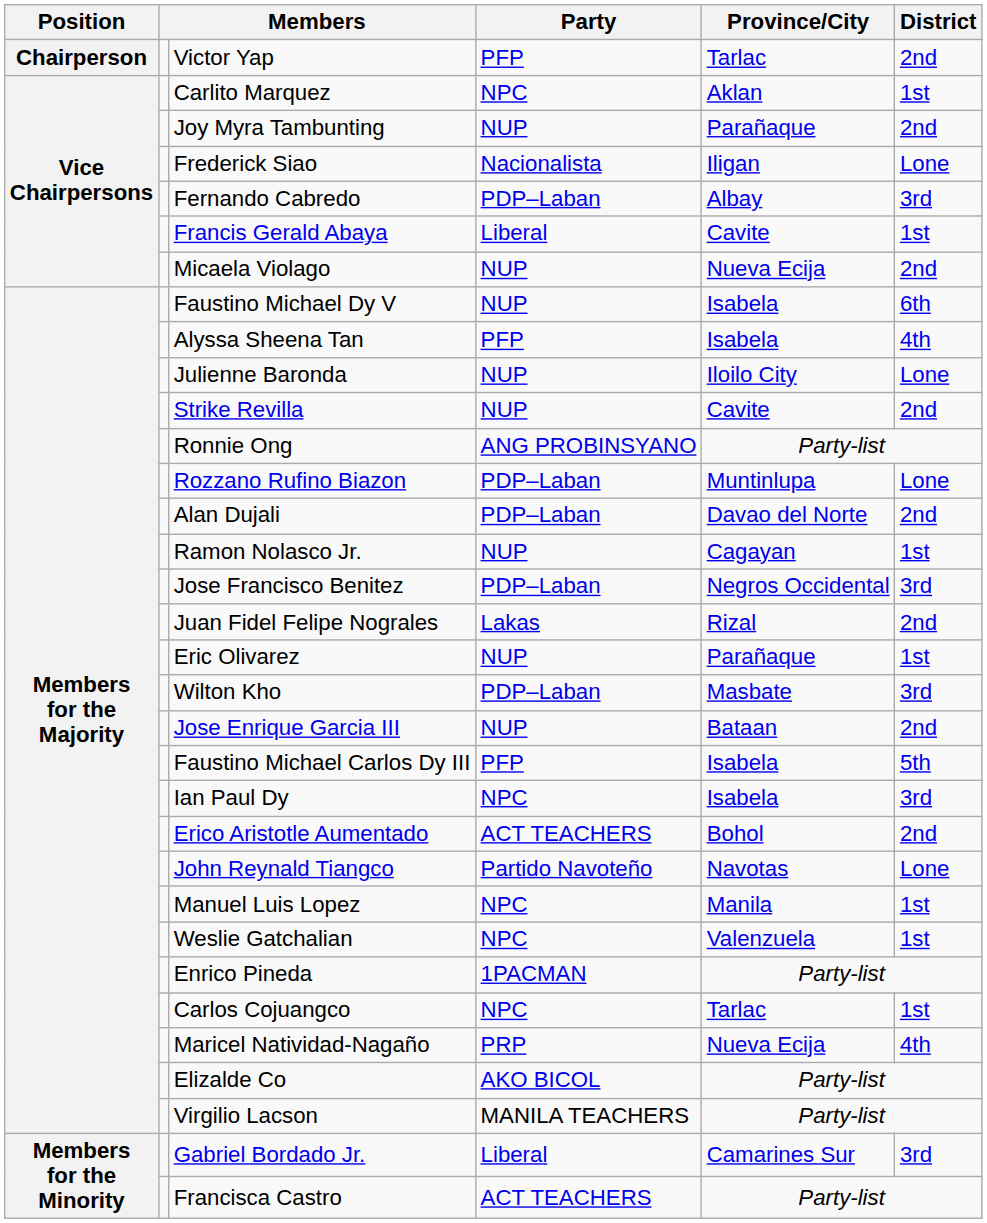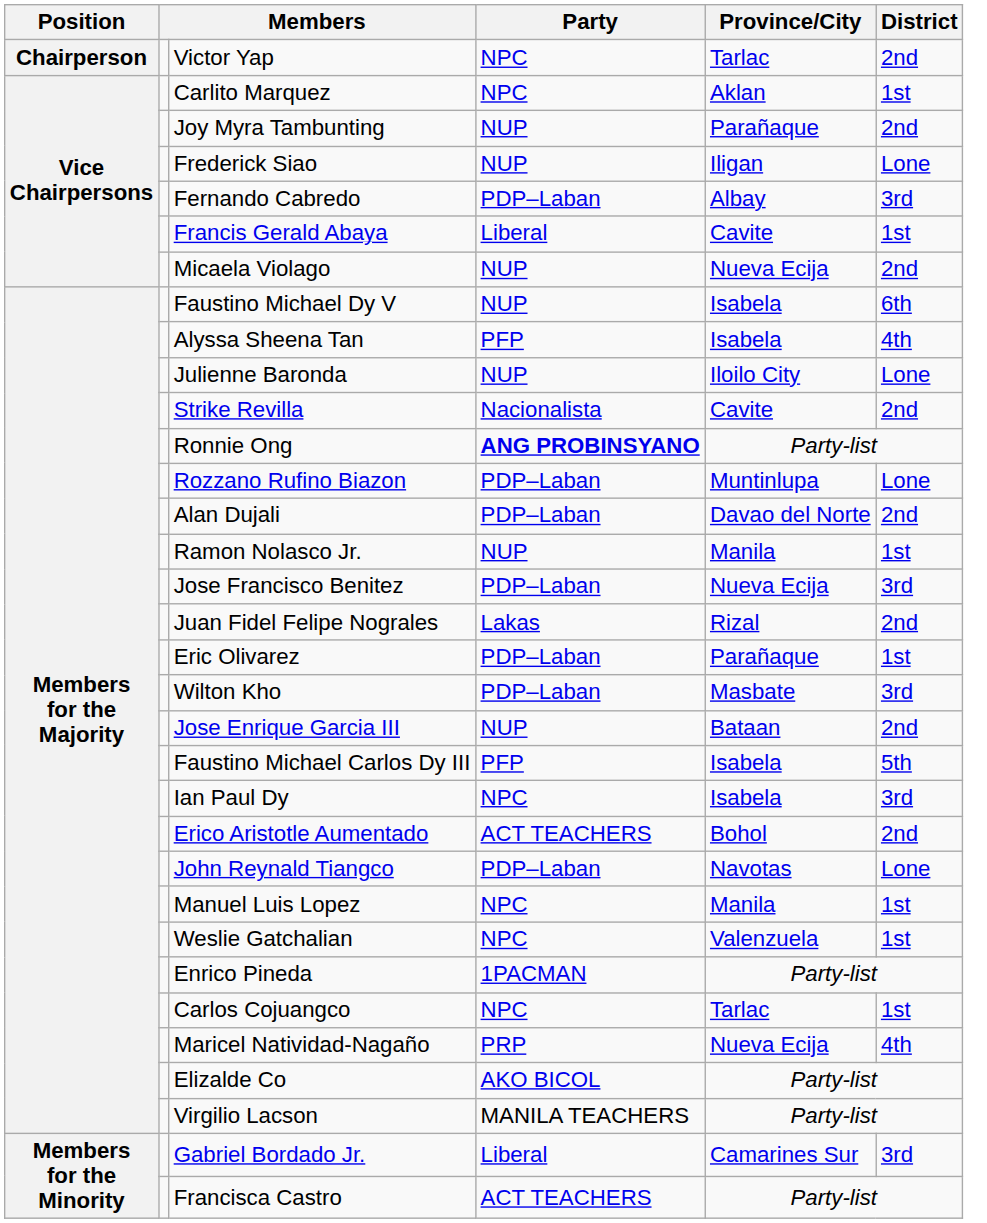 <table class="wikitable" style="font-size: 100%;">
 <tr>
 <th>Position</th>
 <th colspan="2">Members</th>
 <th>Party</th>
 <th>Province/City</th>
 <th>District</th>
 </tr>
 <tr>
 <th>Chairperson</th>
 <td></td>
 <td>Victor Yap</td>
-<td><a href='#'>PFP</a></td>
+<td><a href='#'>NPC</a></td>
 <td><a href='#'>Tarlac</a></td>
 <td><a href='#'>2nd</a></td>
 </tr>
 <tr>
 <th rowspan="6">Vice<br>Chairpersons</th>
 <td></td>
 <td>Carlito Marquez</td>
 <td><a href='#'>NPC</a></td>
 <td><a href='#'>Aklan</a></td>
 <td><a href='#'>1st</a></td>
 </tr>
 <tr>
 <td></td>
 <td>Joy Myra Tambunting</td>
 <td><a href='#'>NUP</a></td>
 <td><a href='#'>Parañaque</a></td>
 <td><a href='#'>2nd</a></td>
 </tr>
 <tr>
 <td></td>
 <td>Frederick Siao</td>
-<td><a href='#'>Nacionalista</a></td>
+<td><a href='#'>NUP</a></td>
 <td><a href='#'>Iligan</a></td>
 <td><a href='#'>Lone</a></td>
 </tr>
 <tr>
 <td></td>
 <td>Fernando Cabredo</td>
 <td><a href='#'>PDP–Laban</a></td>
 <td><a href='#'>Albay</a></td>
 <td><a href='#'>3rd</a></td>
 </tr>
 <tr>
 <td></td>
 <td><a href='#'>Francis Gerald Abaya</a></td>
 <td><a href='#'>Liberal</a></td>
 <td><a href='#'>Cavite</a></td>
 <td><a href='#'>1st</a></td>
 </tr>
 <tr>
 <td></td>
 <td>Micaela Violago</td>
 <td><a href='#'>NUP</a></td>
 <td><a href='#'>Nueva Ecija</a></td>
 <td><a href='#'>2nd</a></td>
 </tr>
 <tr>
 <th rowspan="24">Members<br>for the<br>Majority</th>
 <td></td>
 <td>Faustino Michael Dy V</td>
 <td><a href='#'>NUP</a></td>
 <td><a href='#'>Isabela</a></td>
 <td><a href='#'>6th</a></td>
 </tr>
 <tr>
 <td></td>
 <td>Alyssa Sheena Tan</td>
 <td><a href='#'>PFP</a></td>
 <td><a href='#'>Isabela</a></td>
 <td><a href='#'>4th</a></td>
 </tr>
 <tr>
 <td></td>
 <td>Julienne Baronda</td>
 <td><a href='#'>NUP</a></td>
 <td><a href='#'>Iloilo City</a></td>
 <td><a href='#'>Lone</a></td>
 </tr>
 <tr>
 <td></td>
 <td><a href='#'>Strike Revilla</a></td>
-<td><a href='#'>NUP</a></td>
+<td><a href='#'>Nacionalista</a></td>
 <td><a href='#'>Cavite</a></td>
 <td><a href='#'>2nd</a></td>
 </tr>
 <tr>
 <td></td>
 <td>Ronnie Ong</td>
-<td><a href='#'>ANG PROBINSYANO</a></td>
+<td><strong><a href='#'>ANG PROBINSYANO</a></strong></td>
 <td align="center" colspan="2"><em>Party-list</em></td>
 </tr>
 <tr>
 <td></td>
 <td><a href='#'>Rozzano Rufino Biazon</a></td>
 <td><a href='#'>PDP–Laban</a></td>
 <td><a href='#'>Muntinlupa</a></td>
 <td><a href='#'>Lone</a></td>
 </tr>
 <tr>
 <td></td>
 <td>Alan Dujali</td>
 <td><a href='#'>PDP–Laban</a></td>
 <td><a href='#'>Davao del Norte</a></td>
 <td><a href='#'>2nd</a></td>
 </tr>
 <tr>
 <td></td>
 <td>Ramon Nolasco Jr.</td>
 <td><a href='#'>NUP</a></td>
-<td><a href='#'>Cagayan</a></td>
+<td><a href='#'>Manila</a></td>
 <td><a href='#'>1st</a></td>
 </tr>
 <tr>
 <td></td>
 <td>Jose Francisco Benitez</td>
 <td><a href='#'>PDP–Laban</a></td>
-<td><a href='#'>Negros Occidental</a></td>
+<td><a href='#'>Nueva Ecija</a></td>
 <td><a href='#'>3rd</a></td>
 </tr>
 <tr>
 <td></td>
 <td>Juan Fidel Felipe Nograles</td>
 <td><a href='#'>Lakas</a></td>
 <td><a href='#'>Rizal</a></td>
 <td><a href='#'>2nd</a></td>
 </tr>
 <tr>
 <td></td>
 <td>Eric Olivarez</td>
-<td><a href='#'>NUP</a></td>
+<td><a href='#'>PDP–Laban</a></td>
 <td><a href='#'>Parañaque</a></td>
 <td><a href='#'>1st</a></td>
 </tr>
 <tr>
 <td></td>
 <td>Wilton Kho</td>
 <td><a href='#'>PDP–Laban</a></td>
 <td><a href='#'>Masbate</a></td>
 <td><a href='#'>3rd</a></td>
 </tr>
 <tr>
 <td></td>
 <td><a href='#'>Jose Enrique Garcia III</a></td>
 <td><a href='#'>NUP</a></td>
 <td><a href='#'>Bataan</a></td>
 <td><a href='#'>2nd</a></td>
 </tr>
 <tr>
 <td></td>
 <td>Faustino Michael Carlos Dy III</td>
 <td><a href='#'>PFP</a></td>
 <td><a href='#'>Isabela</a></td>
 <td><a href='#'>5th</a></td>
 </tr>
 <tr>
 <td></td>
 <td>Ian Paul Dy</td>
 <td><a href='#'>NPC</a></td>
 <td><a href='#'>Isabela</a></td>
 <td><a href='#'>3rd</a></td>
 </tr>
 <tr>
 <td></td>
 <td><a href='#'>Erico Aristotle Aumentado</a></td>
 <td><a href='#'>ACT TEACHERS</a></td>
 <td><a href='#'>Bohol</a></td>
 <td><a href='#'>2nd</a></td>
 </tr>
 <tr>
 <td></td>
 <td><a href='#'>John Reynald Tiangco</a></td>
-<td><a href='#'>Partido Navoteño</a></td>
+<td><a href='#'>PDP–Laban</a></td>
 <td><a href='#'>Navotas</a></td>
 <td><a href='#'>Lone</a></td>
 </tr>
 <tr>
 <td></td>
 <td>Manuel Luis Lopez</td>
 <td><a href='#'>NPC</a></td>
 <td><a href='#'>Manila</a></td>
 <td><a href='#'>1st</a></td>
 </tr>
 <tr>
 <td></td>
 <td>Weslie Gatchalian</td>
 <td><a href='#'>NPC</a></td>
 <td><a href='#'>Valenzuela</a></td>
 <td><a href='#'>1st</a></td>
 </tr>
 <tr>
 <td></td>
 <td>Enrico Pineda</td>
 <td><a href='#'>1PACMAN</a></td>
 <td align="center" colspan="2"><em>Party-list</em></td>
 </tr>
 <tr>
 <td></td>
 <td>Carlos Cojuangco</td>
 <td><a href='#'>NPC</a></td>
 <td><a href='#'>Tarlac</a></td>
 <td><a href='#'>1st</a></td>
 </tr>
 <tr>
 <td></td>
 <td>Maricel Natividad-Nagaño</td>
 <td><a href='#'>PRP</a></td>
 <td><a href='#'>Nueva Ecija</a></td>
 <td><a href='#'>4th</a></td>
 </tr>
 <tr>
 <td></td>
 <td>Elizalde Co</td>
 <td><a href='#'>AKO BICOL</a></td>
 <td align="center" colspan="2"><em>Party-list</em></td>
 </tr>
 <tr>
 <td></td>
 <td>Virgilio Lacson</td>
 <td>MANILA TEACHERS</td>
 <td align="center" colspan="2"><em>Party-list</em></td>
 </tr>
 <tr>
 <th rowspan="2">Members<br>for the<br>Minority</th>
 <td></td>
 <td><a href='#'>Gabriel Bordado Jr.</a></td>
 <td><a href='#'>Liberal</a></td>
 <td><a href='#'>Camarines Sur</a></td>
 <td><a href='#'>3rd</a></td>
 </tr>
 <tr>
 <td></td>
 <td>Francisca Castro</td>
 <td><a href='#'>ACT TEACHERS</a></td>
 <td align="center" colspan="2"><em>Party-list</em></td>
 </tr>
 </table>
